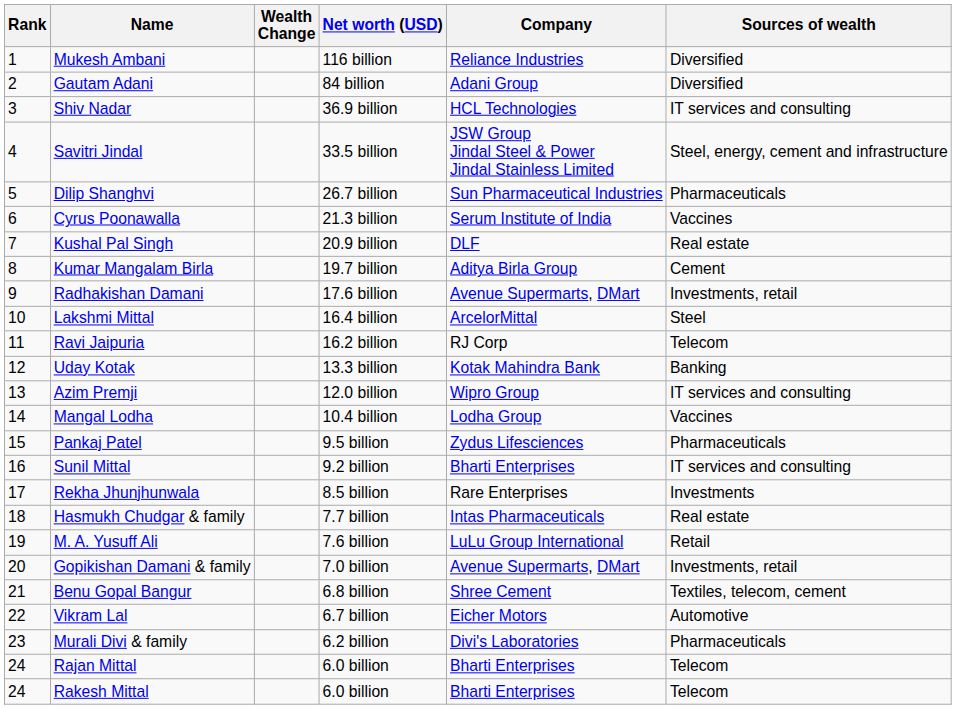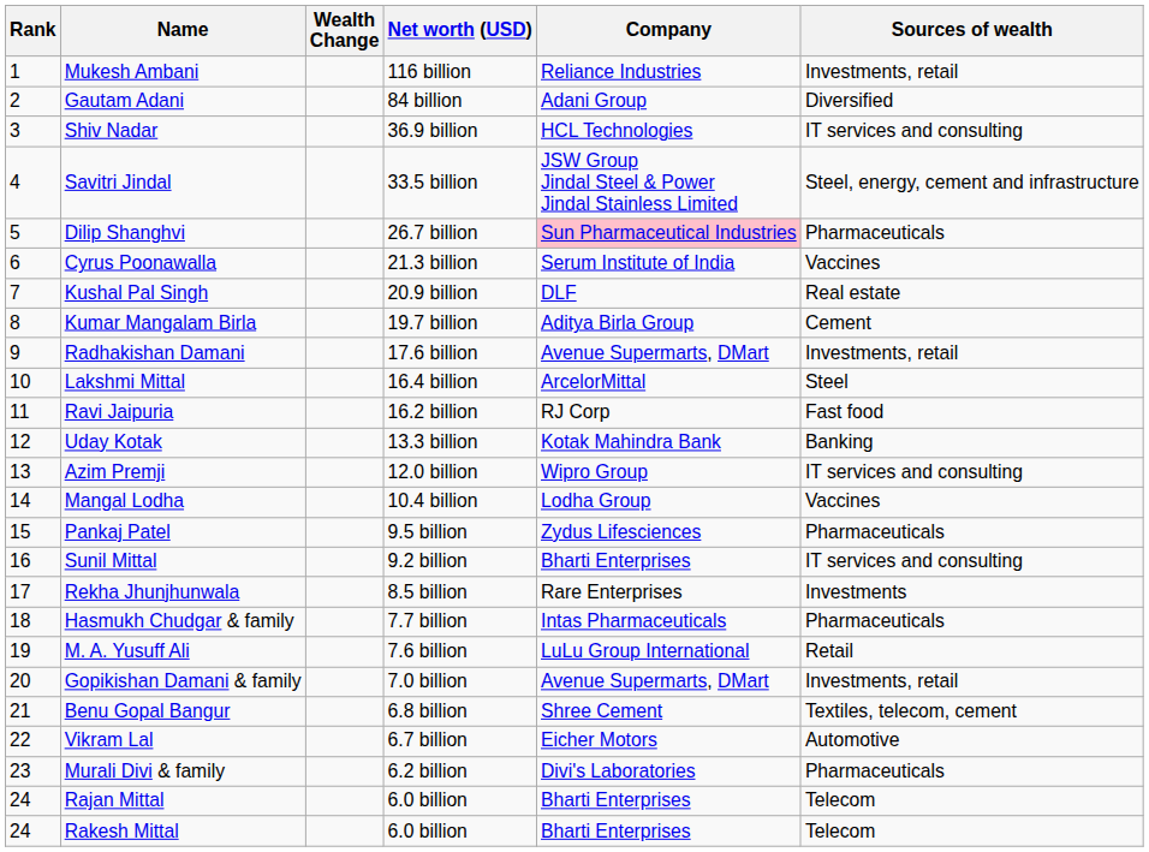 <table class="wikitable sortable">
 <tr>
 <th>Rank</th>
 <th>Name</th>
 <th>Wealth<br>Change</th>
 <th><a href='#'>Net worth</a> (<a href='#'>USD</a>)</th>
 <th>Company</th>
 <th>Sources of wealth</th>
 </tr>
 <tr>
 <td>1</td>
 <td><a href='#'>Mukesh Ambani</a></td>
 <td></td>
 <td>116 billion</td>
 <td><a href='#'>Reliance Industries</a></td>
-<td>Diversified</td>
+<td>Investments, retail</td>
 </tr>
 <tr>
 <td>2</td>
 <td><a href='#'>Gautam Adani</a></td>
 <td></td>
 <td>84 billion</td>
 <td><a href='#'>Adani Group</a></td>
 <td>Diversified</td>
 </tr>
 <tr>
 <td>3</td>
 <td><a href='#'>Shiv Nadar</a></td>
 <td></td>
 <td>36.9 billion</td>
 <td><a href='#'>HCL Technologies</a></td>
 <td>IT services and consulting</td>
 </tr>
 <tr>
 <td>4</td>
 <td><a href='#'>Savitri Jindal</a></td>
 <td></td>
 <td>33.5 billion</td>
 <td><a href='#'>JSW Group</a><br><a href='#'>Jindal Steel & Power</a><br><a href='#'>Jindal Stainless Limited</a></td>
 <td>Steel, energy, cement and infrastructure</td>
 </tr>
 <tr>
 <td>5</td>
 <td><a href='#'>Dilip Shanghvi</a></td>
 <td></td>
 <td>26.7 billion</td>
-<td><a href='#'>Sun Pharmaceutical Industries</a></td>
+<td style="background: pink;"><a href='#'>Sun Pharmaceutical Industries</a></td>
 <td>Pharmaceuticals</td>
 </tr>
 <tr>
 <td>6</td>
 <td><a href='#'>Cyrus Poonawalla</a></td>
 <td></td>
 <td>21.3 billion</td>
 <td><a href='#'>Serum Institute of India</a></td>
 <td>Vaccines</td>
 </tr>
 <tr>
 <td>7</td>
 <td><a href='#'>Kushal Pal Singh</a></td>
 <td></td>
 <td>20.9 billion</td>
 <td><a href='#'>DLF</a></td>
 <td>Real estate</td>
 </tr>
 <tr>
 <td>8</td>
 <td><a href='#'>Kumar Mangalam Birla</a></td>
 <td></td>
 <td>19.7 billion</td>
 <td><a href='#'>Aditya Birla Group</a></td>
 <td>Cement</td>
 </tr>
 <tr>
 <td>9</td>
 <td><a href='#'>Radhakishan Damani</a></td>
 <td></td>
 <td>17.6 billion</td>
 <td><a href='#'>Avenue Supermarts</a>, <a href='#'>DMart</a></td>
 <td>Investments, retail</td>
 </tr>
 <tr>
 <td>10</td>
 <td><a href='#'>Lakshmi Mittal</a></td>
 <td></td>
 <td>16.4 billion</td>
 <td><a href='#'>ArcelorMittal</a></td>
 <td>Steel</td>
 </tr>
 <tr>
 <td>11</td>
 <td><a href='#'>Ravi Jaipuria</a></td>
 <td></td>
 <td>16.2 billion</td>
 <td>RJ Corp</td>
-<td>Telecom</td>
+<td>Fast food</td>
 </tr>
 <tr>
 <td>12</td>
 <td><a href='#'>Uday Kotak</a></td>
 <td></td>
 <td>13.3 billion</td>
 <td><a href='#'>Kotak Mahindra Bank</a></td>
 <td>Banking</td>
 </tr>
 <tr>
 <td>13</td>
 <td><a href='#'>Azim Premji</a></td>
 <td></td>
 <td>12.0 billion</td>
 <td><a href='#'>Wipro Group</a></td>
 <td>IT services and consulting</td>
 </tr>
 <tr>
 <td>14</td>
 <td><a href='#'>Mangal Lodha</a></td>
 <td></td>
 <td>10.4 billion</td>
 <td><a href='#'>Lodha Group</a></td>
 <td>Vaccines</td>
 </tr>
 <tr>
 <td>15</td>
 <td><a href='#'>Pankaj Patel</a></td>
 <td></td>
 <td>9.5 billion</td>
 <td><a href='#'>Zydus Lifesciences</a></td>
 <td>Pharmaceuticals</td>
 </tr>
 <tr>
 <td>16</td>
 <td><a href='#'>Sunil Mittal</a></td>
 <td></td>
 <td>9.2 billion</td>
 <td><a href='#'>Bharti Enterprises</a></td>
 <td>IT services and consulting</td>
 </tr>
 <tr>
 <td>17</td>
 <td><a href='#'>Rekha Jhunjhunwala</a></td>
 <td></td>
 <td>8.5 billion</td>
 <td>Rare Enterprises</td>
 <td>Investments</td>
 </tr>
 <tr>
 <td>18</td>
 <td><a href='#'>Hasmukh Chudgar</a> & family</td>
 <td></td>
 <td>7.7 billion</td>
 <td><a href='#'>Intas Pharmaceuticals</a></td>
-<td>Real estate</td>
+<td>Pharmaceuticals</td>
 </tr>
 <tr>
 <td>19</td>
 <td><a href='#'>M. A. Yusuff Ali</a></td>
 <td></td>
 <td>7.6 billion</td>
 <td><a href='#'>LuLu Group International</a></td>
 <td>Retail</td>
 </tr>
 <tr>
 <td>20</td>
 <td><a href='#'>Gopikishan Damani</a> & family</td>
 <td></td>
 <td>7.0 billion</td>
 <td><a href='#'>Avenue Supermarts</a>, <a href='#'>DMart</a></td>
 <td>Investments, retail</td>
 </tr>
 <tr>
 <td>21</td>
 <td><a href='#'>Benu Gopal Bangur</a></td>
 <td></td>
 <td>6.8 billion</td>
 <td><a href='#'>Shree Cement</a></td>
 <td>Textiles, telecom, cement</td>
 </tr>
 <tr>
 <td>22</td>
 <td><a href='#'>Vikram Lal</a></td>
 <td></td>
 <td>6.7 billion</td>
 <td><a href='#'>Eicher Motors</a></td>
 <td>Automotive</td>
 </tr>
 <tr>
 <td>23</td>
 <td><a href='#'>Murali Divi</a> & family</td>
 <td></td>
 <td>6.2 billion</td>
 <td><a href='#'>Divi's Laboratories</a></td>
 <td>Pharmaceuticals</td>
 </tr>
 <tr>
 <td>24</td>
 <td><a href='#'>Rajan Mittal</a></td>
 <td></td>
 <td>6.0 billion</td>
 <td><a href='#'>Bharti Enterprises</a></td>
 <td>Telecom</td>
 </tr>
 <tr>
 <td>24</td>
 <td><a href='#'>Rakesh Mittal</a></td>
 <td></td>
 <td>6.0 billion</td>
 <td><a href='#'>Bharti Enterprises</a></td>
 <td>Telecom</td>
 </tr>
 </table>
